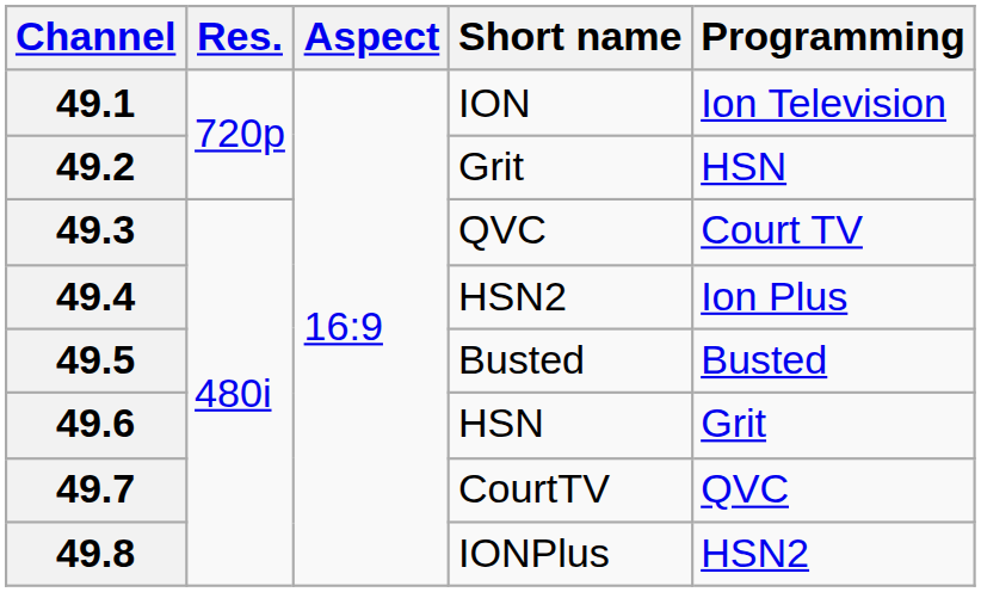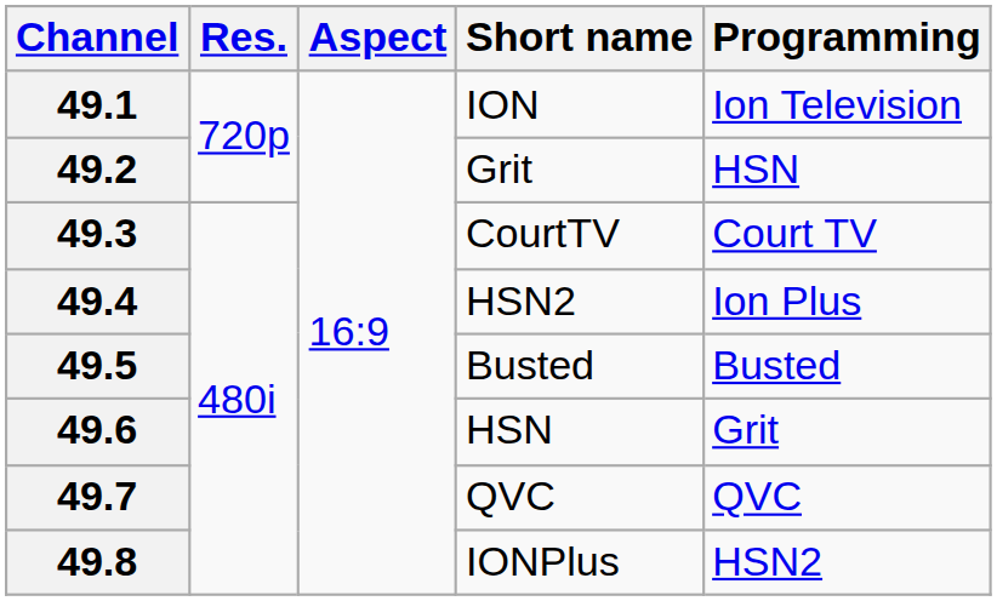 <table class="wikitable">
 <tr>
 <th scope = "col"><a href='#'>Channel</a></th>
 <th scope = "col"><a href='#'>Res.</a></th>
 <th scope = "col"><a href='#'>Aspect</a></th>
 <th scope = "col">Short name</th>
 <th scope = "col">Programming</th>
 </tr>
 <tr>
 <th scope = "row">49.1</th>
 <td rowspan="2"><a href='#'>720p</a></td>
 <td rowspan="8"><a href='#'>16:9</a></td>
 <td>ION</td>
 <td><a href='#'>Ion Television</a></td>
 </tr>
 <tr>
 <th scope = "row">49.2</th>
 <td>Grit</td>
 <td><a href='#'>HSN</a></td>
 </tr>
 <tr>
 <th scope = "row">49.3</th>
 <td rowspan="6"><a href='#'>480i</a></td>
-<td>QVC</td>
+<td>CourtTV</td>
 <td><a href='#'>Court TV</a></td>
 </tr>
 <tr>
 <th scope = "row">49.4</th>
 <td>HSN2</td>
 <td><a href='#'>Ion Plus</a></td>
 </tr>
 <tr>
 <th scope = "row">49.5</th>
 <td>Busted</td>
 <td><a href='#'>Busted</a></td>
 </tr>
 <tr>
 <th scope = "row">49.6</th>
 <td>HSN</td>
 <td><a href='#'>Grit</a></td>
 </tr>
 <tr>
 <th scope = "row">49.7</th>
-<td>CourtTV</td>
+<td>QVC</td>
 <td><a href='#'>QVC</a></td>
 </tr>
 <tr>
 <th scope = "row">49.8</th>
 <td>IONPlus</td>
 <td><a href='#'>HSN2</a></td>
 </tr>
 </table>
